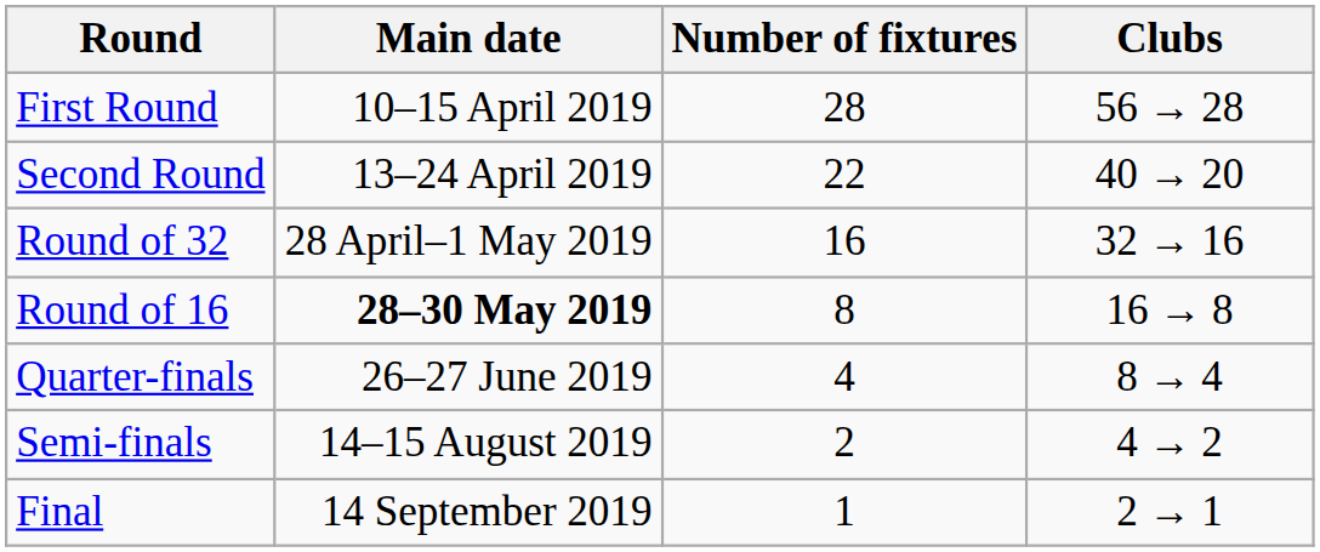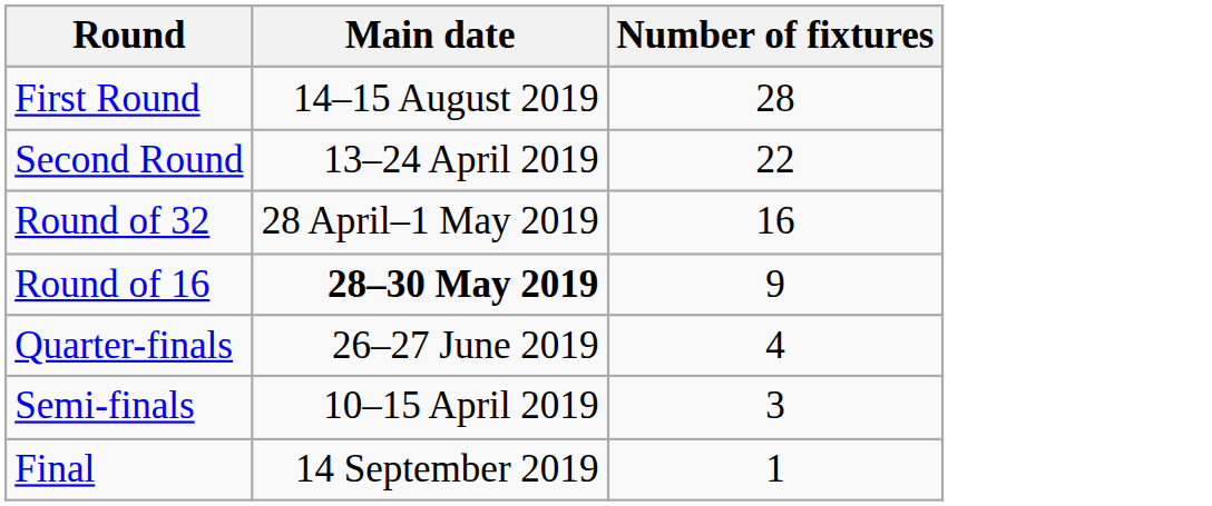 <table class="wikitable" style="text-align:center">
 <tr>
 <th>Round</th>
 <th>Main date</th>
 <th>Number of fixtures</th>
-<th width=100>Clubs</th>
 </tr>
 <tr>
 <td align=left><a href='#'>First Round</a></td>
-<td align=right>10–15 April 2019</td>
+<td align=right>14–15 August 2019</td>
 <td>28</td>
-<td>56 → 28</td>
 </tr>
 <tr>
 <td align=left><a href='#'>Second Round</a></td>
 <td align=right>13–24 April 2019</td>
 <td>22</td>
-<td>40 → 20</td>
 </tr>
 <tr>
 <td align=left><a href='#'>Round of 32</a></td>
 <td align=right>28 April–1 May 2019</td>
 <td>16</td>
-<td>32 → 16</td>
 </tr>
 <tr>
 <td align=left><a href='#'>Round of 16</a></td>
 <td align=right><strong>28–30 May 2019</strong></td>
-<td>8</td>
-<td>16 → 8</td>
+<td>9</td>
 </tr>
 <tr>
 <td align=left><a href='#'>Quarter-finals</a></td>
 <td align=right>26–27 June 2019</td>
 <td>4</td>
-<td>8 → 4</td>
 </tr>
 <tr 4>
 <td align=left><a href='#'>Semi-finals</a></td>
-<td align=right>14–15 August 2019</td>
-<td>2</td>
-<td>4 → 2</td>
+<td align=right>10–15 April 2019</td>
+<td>3</td>
 </tr>
 <tr>
 <td align=left><a href='#'>Final</a></td>
 <td align=right>14 September 2019</td>
 <td>1</td>
-<td>2 → 1</td>
 </tr>
 </table>
